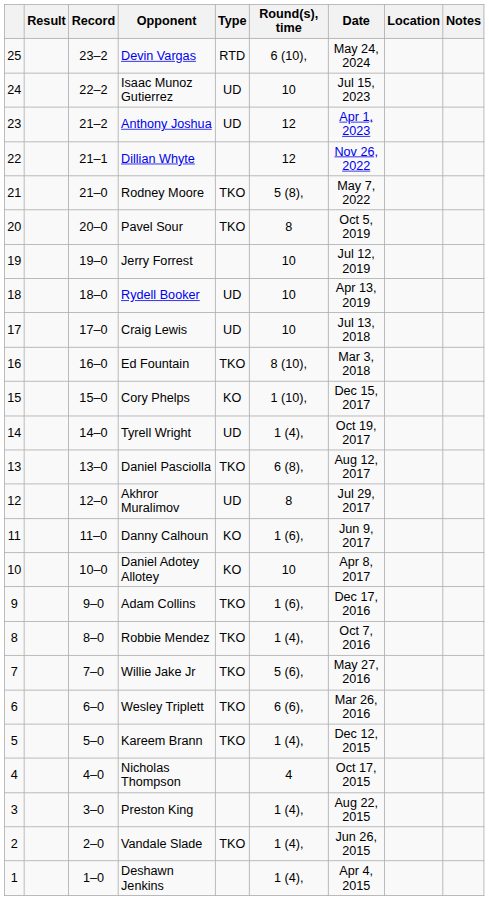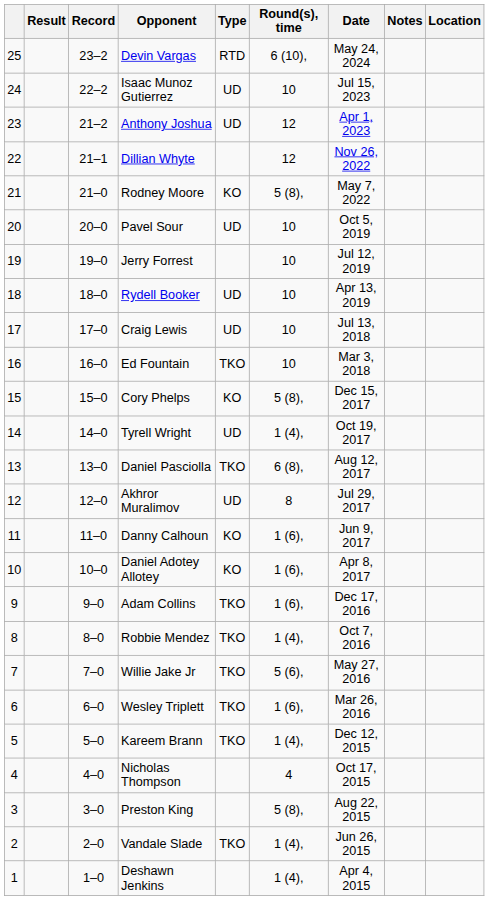 <table class="wikitable" style="text-align:center">
 <tr>
 <th></th>
 <th>Result</th>
 <th>Record</th>
 <th>Opponent</th>
 <th>Type</th>
 <th>Round(s), time</th>
 <th>Date</th>
+<th>Notes</th>
 <th>Location</th>
-<th>Notes</th>
 </tr>
 <tr>
 <td>25</td>
 <td></td>
 <td>23–2</td>
 <td style="text-align:left;"><a href='#'>Devin Vargas</a></td>
 <td>RTD</td>
 <td>6 (10), </td>
 <td>May 24, 2024</td>
+<td></td>
 <td style="text-align:left;"></td>
-<td></td>
 </tr>
 <tr>
 <td>24</td>
 <td></td>
 <td>22–2</td>
 <td style="text-align:left;">Isaac Munoz Gutierrez</td>
 <td>UD</td>
 <td>10</td>
 <td>Jul 15, 2023</td>
+<td></td>
 <td style="text-align:left;"></td>
-<td></td>
 </tr>
 <tr>
 <td>23</td>
 <td></td>
 <td>21–2</td>
 <td style="text-align:left;"><a href='#'>Anthony Joshua</a></td>
 <td>UD</td>
 <td>12</td>
 <td><a href='#'>Apr 1, 2023</a></td>
+<td></td>
 <td style="text-align:left;"></td>
-<td></td>
 </tr>
 <tr>
 <td>22</td>
 <td></td>
 <td>21–1</td>
 <td style="text-align:left;"><a href='#'>Dillian Whyte</a></td>
 <td></td>
 <td>12</td>
 <td><a href='#'>Nov 26, 2022</a></td>
+<td></td>
 <td style="text-align:left;"></td>
-<td></td>
 </tr>
 <tr>
 <td>21</td>
 <td></td>
 <td>21–0</td>
 <td style="text-align:left;">Rodney Moore</td>
-<td>TKO</td>
+<td>KO</td>
 <td>5 (8), </td>
 <td>May 7, 2022</td>
+<td></td>
 <td style="text-align:left;"></td>
-<td></td>
 </tr>
 <tr>
 <td>20</td>
 <td></td>
 <td>20–0</td>
 <td style="text-align:left;">Pavel Sour</td>
-<td>TKO</td>
-<td>8</td>
+<td>UD</td>
+<td>10</td>
 <td>Oct 5, 2019</td>
+<td></td>
 <td style="text-align:left;"></td>
-<td></td>
 </tr>
 <tr>
 <td>19</td>
 <td></td>
 <td>19–0</td>
 <td style="text-align:left;">Jerry Forrest</td>
 <td></td>
 <td>10</td>
 <td>Jul 12, 2019</td>
+<td></td>
 <td style="text-align:left;"></td>
-<td></td>
 </tr>
 <tr>
 <td>18</td>
 <td></td>
 <td>18–0</td>
 <td style="text-align:left;"><a href='#'>Rydell Booker</a></td>
 <td>UD</td>
 <td>10</td>
 <td>Apr 13, 2019</td>
+<td></td>
 <td style="text-align:left;"></td>
-<td></td>
 </tr>
 <tr>
 <td>17</td>
 <td></td>
 <td>17–0</td>
 <td style="text-align:left;">Craig Lewis</td>
 <td>UD</td>
 <td>10</td>
 <td>Jul 13, 2018</td>
+<td></td>
 <td style="text-align:left;"></td>
-<td></td>
 </tr>
 <tr>
 <td>16</td>
 <td></td>
 <td>16–0</td>
 <td style="text-align:left;">Ed Fountain</td>
 <td>TKO</td>
-<td>8 (10), </td>
+<td>10</td>
 <td>Mar 3, 2018</td>
+<td></td>
 <td style="text-align:left;"></td>
-<td></td>
 </tr>
 <tr>
 <td>15</td>
 <td></td>
 <td>15–0</td>
 <td style="text-align:left;">Cory Phelps</td>
 <td>KO</td>
-<td>1 (10), </td>
+<td>5 (8), </td>
 <td>Dec 15, 2017</td>
+<td></td>
 <td style="text-align:left;"></td>
-<td></td>
 </tr>
 <tr>
 <td>14</td>
 <td></td>
 <td>14–0</td>
 <td style="text-align:left;">Tyrell Wright</td>
 <td>UD</td>
 <td>1 (4), </td>
 <td>Oct 19, 2017</td>
+<td></td>
 <td style="text-align:left;"></td>
-<td></td>
 </tr>
 <tr>
 <td>13</td>
 <td></td>
 <td>13–0</td>
 <td style="text-align:left;">Daniel Pasciolla</td>
 <td>TKO</td>
 <td>6 (8), </td>
 <td>Aug 12, 2017</td>
+<td></td>
 <td style="text-align:left;"></td>
-<td></td>
 </tr>
 <tr>
 <td>12</td>
 <td></td>
 <td>12–0</td>
 <td style="text-align:left;">Akhror Muralimov</td>
 <td>UD</td>
 <td>8</td>
 <td>Jul 29, 2017</td>
+<td></td>
 <td style="text-align:left;"></td>
-<td></td>
 </tr>
 <tr>
 <td>11</td>
 <td></td>
 <td>11–0</td>
 <td style="text-align:left;">Danny Calhoun</td>
 <td>KO</td>
 <td>1 (6), </td>
 <td>Jun 9, 2017</td>
+<td></td>
 <td style="text-align:left;"></td>
-<td></td>
 </tr>
 <tr>
 <td>10</td>
 <td></td>
 <td>10–0</td>
 <td style="text-align:left;">Daniel Adotey Allotey</td>
 <td>KO</td>
-<td>10</td>
+<td>1 (6), </td>
 <td>Apr 8, 2017</td>
+<td></td>
 <td style="text-align:left;"></td>
-<td></td>
 </tr>
 <tr>
 <td>9</td>
 <td></td>
 <td>9–0</td>
 <td style="text-align:left;">Adam Collins</td>
 <td>TKO</td>
 <td>1 (6), </td>
 <td>Dec 17, 2016</td>
+<td></td>
 <td style="text-align:left;"></td>
-<td></td>
 </tr>
 <tr>
 <td>8</td>
 <td></td>
 <td>8–0</td>
 <td style="text-align:left;">Robbie Mendez</td>
 <td>TKO</td>
 <td>1 (4), </td>
 <td>Oct 7, 2016</td>
+<td></td>
 <td style="text-align:left;"></td>
-<td></td>
 </tr>
 <tr>
 <td>7</td>
 <td></td>
 <td>7–0</td>
 <td style="text-align:left;">Willie Jake Jr</td>
 <td>TKO</td>
 <td>5 (6), </td>
 <td>May 27, 2016</td>
+<td></td>
 <td style="text-align:left;"></td>
-<td></td>
 </tr>
 <tr>
 <td>6</td>
 <td></td>
 <td>6–0</td>
 <td style="text-align:left;">Wesley Triplett</td>
 <td>TKO</td>
-<td>6 (6), </td>
+<td>1 (6), </td>
 <td>Mar 26, 2016</td>
+<td></td>
 <td style="text-align:left;"></td>
-<td></td>
 </tr>
 <tr>
 <td>5</td>
 <td></td>
 <td>5–0</td>
 <td style="text-align:left;">Kareem Brann</td>
 <td>TKO</td>
 <td>1 (4), </td>
 <td>Dec 12, 2015</td>
+<td></td>
 <td style="text-align:left;"></td>
-<td></td>
 </tr>
 <tr>
 <td>4</td>
 <td></td>
 <td>4–0</td>
 <td style="text-align:left;">Nicholas Thompson</td>
 <td></td>
 <td>4</td>
 <td>Oct 17, 2015</td>
+<td></td>
 <td style="text-align:left;"></td>
-<td></td>
 </tr>
 <tr>
 <td>3</td>
 <td></td>
 <td>3–0</td>
 <td style="text-align:left;">Preston King</td>
 <td></td>
-<td>1 (4), </td>
+<td>5 (8), </td>
 <td>Aug 22, 2015</td>
+<td></td>
 <td style="text-align:left;"></td>
-<td></td>
 </tr>
 <tr>
 <td>2</td>
 <td></td>
 <td>2–0</td>
 <td style="text-align:left;">Vandale Slade</td>
 <td>TKO</td>
 <td>1 (4), </td>
 <td>Jun 26, 2015</td>
+<td></td>
 <td style="text-align:left;"></td>
-<td></td>
 </tr>
 <tr>
 <td>1</td>
 <td></td>
 <td>1–0</td>
 <td style="text-align:left;">Deshawn Jenkins</td>
 <td></td>
 <td>1 (4), </td>
 <td>Apr 4, 2015</td>
+<td></td>
 <td style="text-align:left;"></td>
-<td></td>
 </tr>
 </table>
